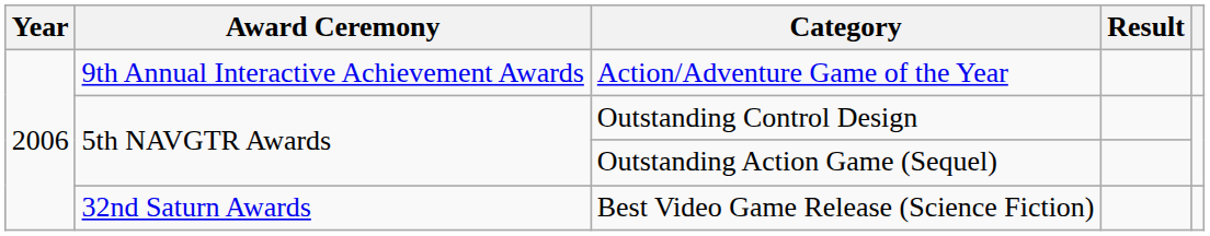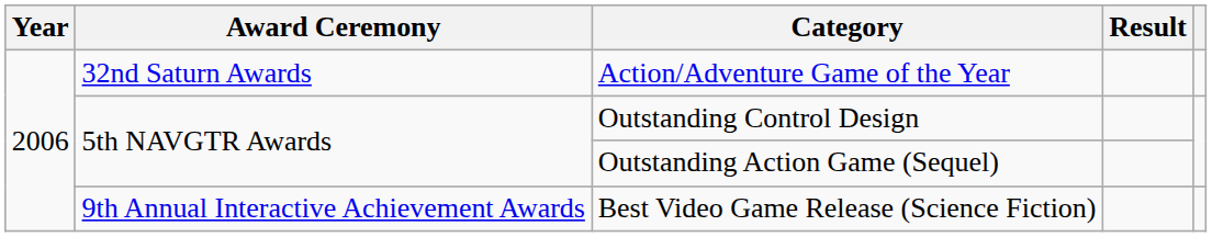 <table class="wikitable plainrowheaders sortable" width="auto">
 <tr>
 <th scope="col">Year</th>
 <th scope="col">Award Ceremony</th>
 <th scope="col">Category</th>
 <th scope="col">Result</th>
 <th scope="col" class="unsortable"></th>
 </tr>
 <tr>
 <td rowspan="4" style="text-align:center;">2006</td>
-<td><a href='#'>9th Annual Interactive Achievement Awards</a></td>
+<td><a href='#'>32nd Saturn Awards</a></td>
 <td><a href='#'>Action/Adventure Game of the Year</a></td>
 <td></td>
 <td style="text-align:center;"></td>
 </tr>
 <tr>
 <td rowspan="2">5th NAVGTR Awards</td>
 <td>Outstanding Control Design</td>
 <td></td>
 <td rowspan="2" style="text-align:center;"></td>
 </tr>
 <tr>
 <td>Outstanding Action Game (Sequel)</td>
 <td></td>
 </tr>
 <tr>
-<td><a href='#'>32nd Saturn Awards</a></td>
+<td><a href='#'>9th Annual Interactive Achievement Awards</a></td>
 <td>Best Video Game Release (Science Fiction)</td>
 <td></td>
 <td style="text-align:center;"></td>
 </tr>
 </table>
